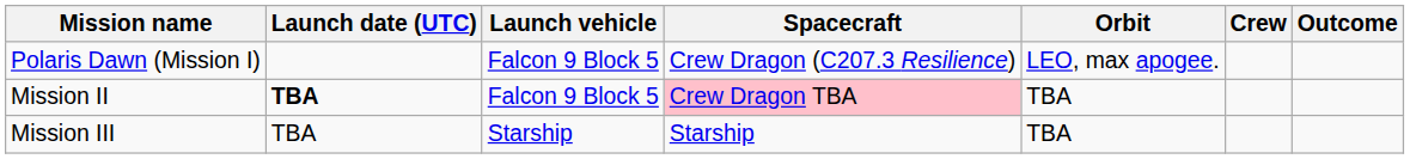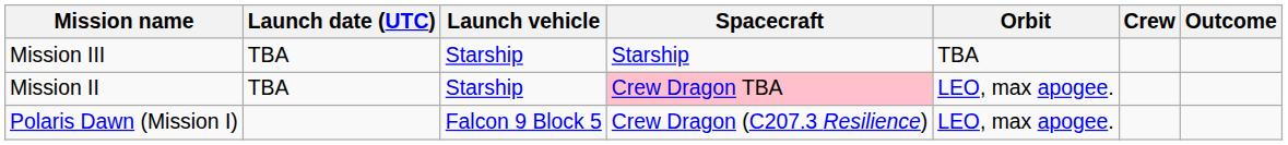 <table class="wikitable">
 <tr>
 <th>Mission name</th>
 <th>Launch date (<a href='#'>UTC</a>)</th>
 <th>Launch vehicle</th>
 <th>Spacecraft</th>
 <th>Orbit</th>
 <th>Crew</th>
 <th>Outcome</th>
 </tr>
 <tr>
+<td>Mission III</td>
+<td>TBA</td>
+<td><a href='#'>Starship</a></td>
+<td><a href='#'>Starship</a></td>
+<td>TBA</td>
+<td></td>
+<td></td>
+</tr>
+<tr>
+<td>Mission II</td>
+<td>TBA</td>
+<td><a href='#'>Starship</a></td>
+<td style="background: pink;"><a href='#'>Crew Dragon</a> TBA</td>
+<td><a href='#'>LEO</a>,  max <a href='#'>apogee</a>.</td>
+<td></td>
+<td></td>
+</tr>
+<tr>
 <td><a href='#'>Polaris Dawn</a> (Mission I)</td>
 <td></td>
 <td><a href='#'>Falcon 9 Block&nbsp;5</a></td>
 <td><a href='#'>Crew Dragon</a> (<a href='#'>C207.3 <em>Resilience</em></a>)</td>
 <td><a href='#'>LEO</a>,  max <a href='#'>apogee</a>.</td>
 <td></td>
 <td></td>
 </tr>
-<tr>
-<td>Mission II</td>
-<td><strong>TBA</strong></td>
-<td><a href='#'>Falcon 9 Block&nbsp;5</a></td>
-<td style="background: pink;"><a href='#'>Crew Dragon</a> TBA</td>
-<td>TBA</td>
-<td></td>
-<td></td>
-</tr>
-<tr>
-<td>Mission III</td>
-<td>TBA</td>
-<td><a href='#'>Starship</a></td>
-<td><a href='#'>Starship</a></td>
-<td>TBA</td>
-<td></td>
-<td></td>
-</tr>
 </table>
